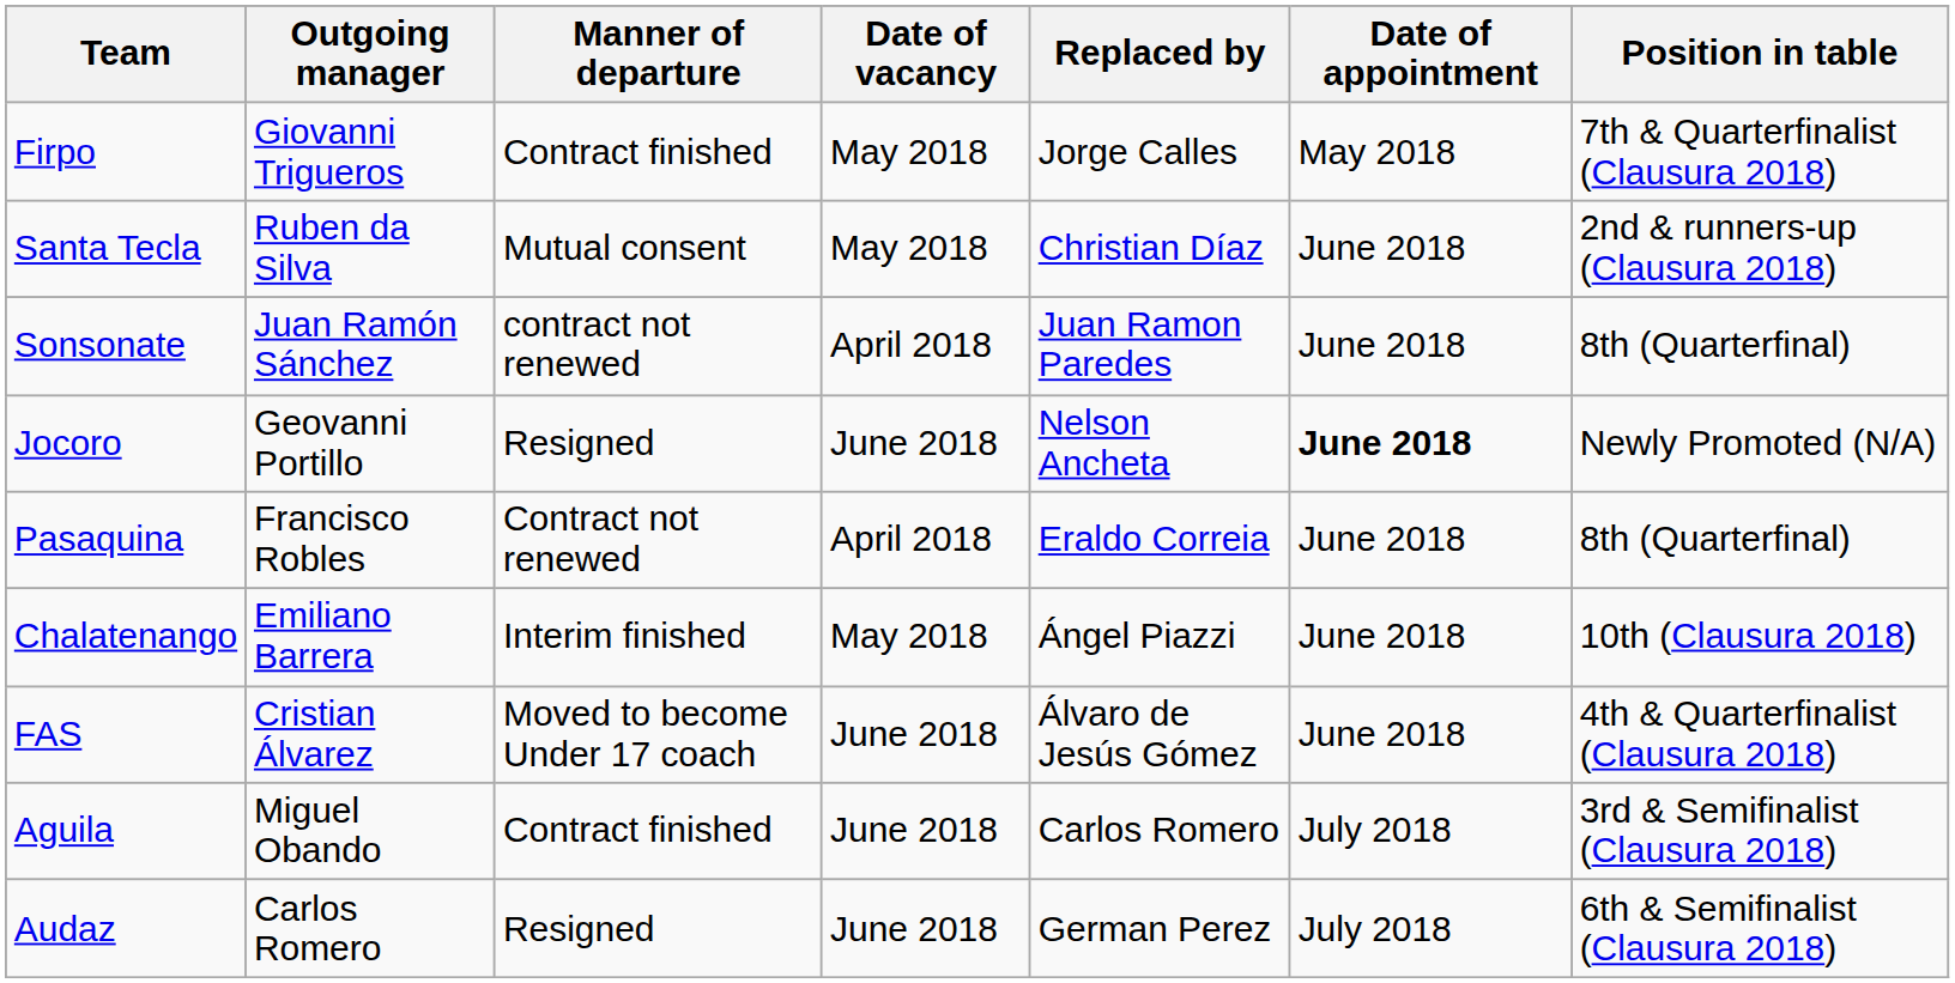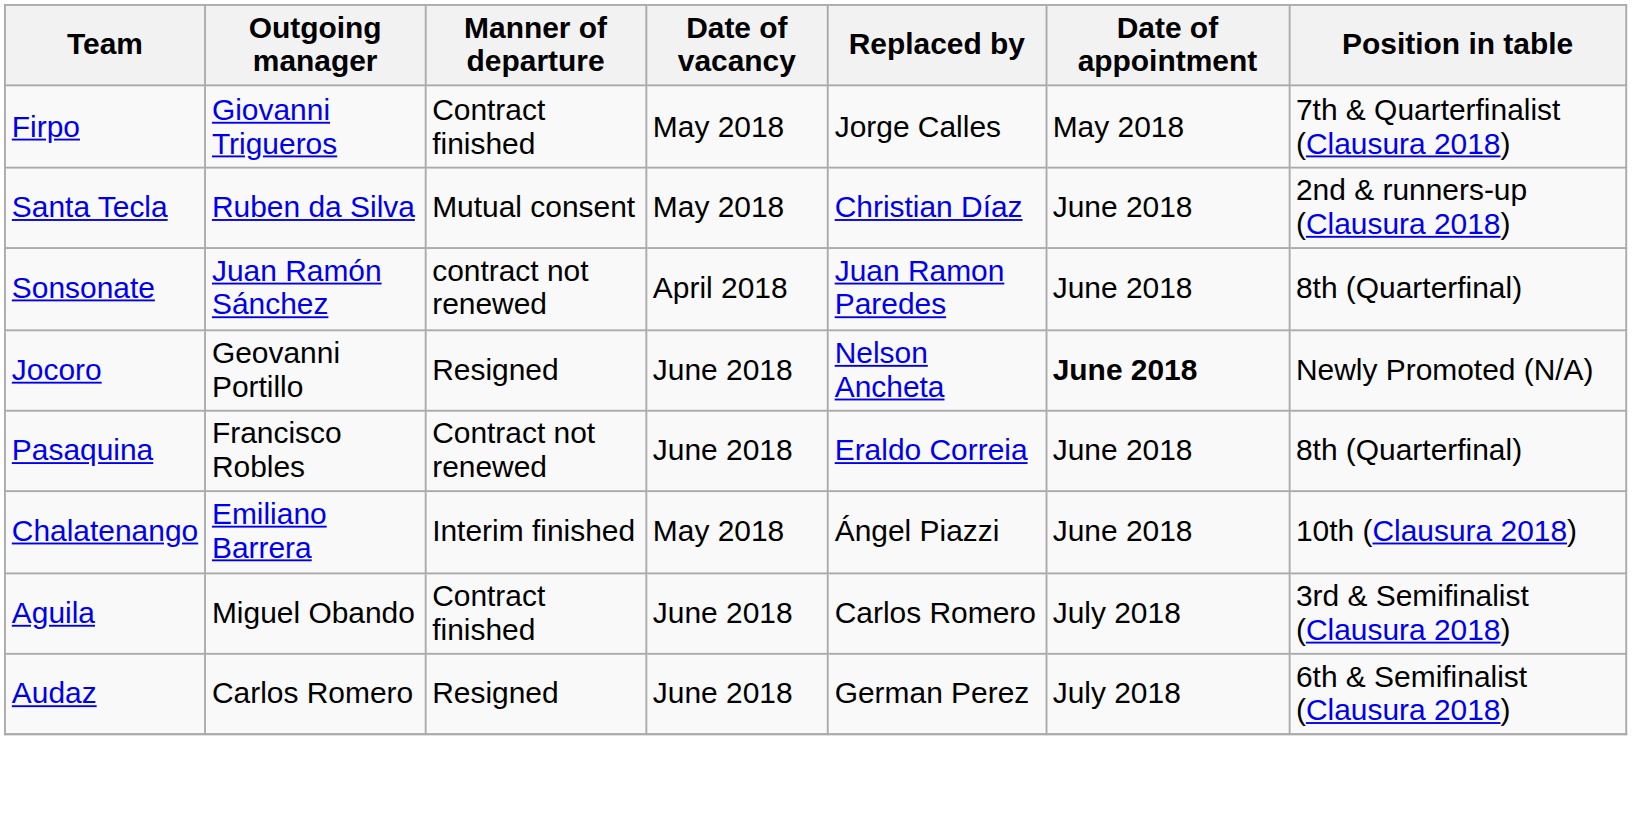 <table class="wikitable">
 <tr>
 <th>Team</th>
 <th>Outgoing manager</th>
 <th>Manner of departure</th>
 <th>Date of vacancy</th>
 <th>Replaced by</th>
 <th>Date of appointment</th>
 <th>Position in table</th>
 </tr>
 <tr>
 <td><a href='#'>Firpo</a></td>
 <td> <a href='#'>Giovanni Trigueros</a></td>
 <td>Contract finished</td>
 <td>May 2018</td>
 <td> Jorge Calles</td>
 <td>May 2018</td>
 <td>7th & Quarterfinalist  (<a href='#'>Clausura 2018</a>)</td>
 </tr>
 <tr>
 <td><a href='#'>Santa Tecla</a></td>
 <td> <a href='#'>Ruben da Silva</a></td>
 <td>Mutual consent</td>
 <td>May 2018</td>
 <td> <a href='#'>Christian Díaz</a></td>
 <td>June 2018</td>
 <td>2nd & runners-up  (<a href='#'>Clausura 2018</a>)</td>
 </tr>
 <tr>
 <td><a href='#'>Sonsonate</a></td>
 <td> <a href='#'>Juan Ramón Sánchez</a></td>
 <td>contract not renewed</td>
 <td>April 2018</td>
 <td> <a href='#'>Juan Ramon Paredes</a></td>
 <td>June 2018</td>
 <td>8th (Quarterfinal)</td>
 </tr>
 <tr>
 <td><a href='#'>Jocoro</a></td>
 <td> Geovanni Portillo</td>
 <td>Resigned</td>
 <td>June 2018</td>
 <td> <a href='#'>Nelson Ancheta</a></td>
 <td><strong>June 2018</strong></td>
 <td>Newly Promoted (N/A)</td>
 </tr>
 <tr>
 <td><a href='#'>Pasaquina</a></td>
 <td> Francisco Robles</td>
 <td>Contract not renewed</td>
-<td>April 2018</td>
+<td>June 2018</td>
 <td> <a href='#'>Eraldo Correia</a></td>
 <td>June 2018</td>
 <td>8th (Quarterfinal)</td>
 </tr>
 <tr>
 <td><a href='#'>Chalatenango</a></td>
 <td> <a href='#'>Emiliano Barrera</a></td>
 <td>Interim finished</td>
 <td>May 2018</td>
 <td> Ángel Piazzi</td>
 <td>June 2018</td>
 <td>10th (<a href='#'>Clausura 2018</a>)</td>
-</tr>
-<tr>
-<td><a href='#'>FAS</a></td>
-<td> <a href='#'>Cristian Álvarez</a></td>
-<td>Moved to become Under 17 coach</td>
-<td>June 2018</td>
-<td> Álvaro de Jesús Gómez</td>
-<td>June 2018</td>
-<td>4th & Quarterfinalist  (<a href='#'>Clausura 2018</a>)</td>
 </tr>
 <tr>
 <td><a href='#'>Aguila</a></td>
 <td> Miguel Obando</td>
 <td>Contract finished</td>
 <td>June 2018</td>
 <td> Carlos Romero</td>
 <td>July 2018</td>
 <td>3rd & Semifinalist  (<a href='#'>Clausura 2018</a>)</td>
 </tr>
 <tr>
 <td><a href='#'>Audaz</a></td>
 <td> Carlos Romero</td>
 <td>Resigned</td>
 <td>June 2018</td>
 <td> German Perez</td>
 <td>July 2018</td>
 <td>6th & Semifinalist  (<a href='#'>Clausura 2018</a>)</td>
 </tr>
 <tr>
 </tr>
 </table>
